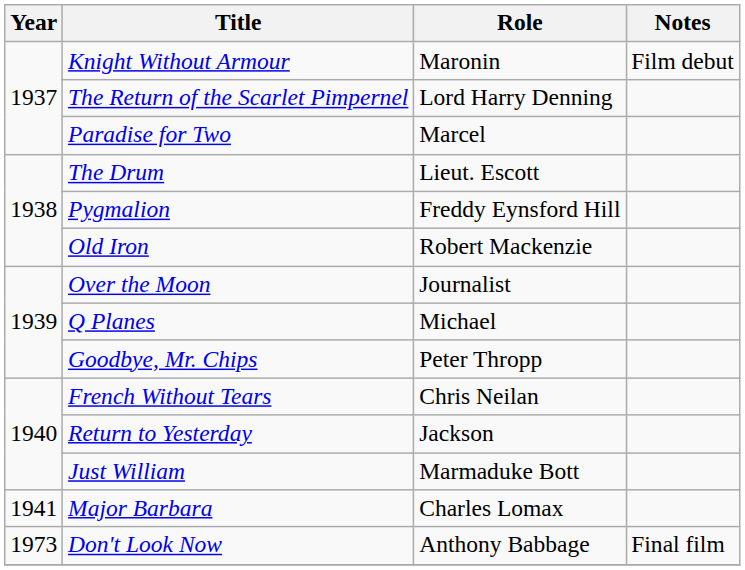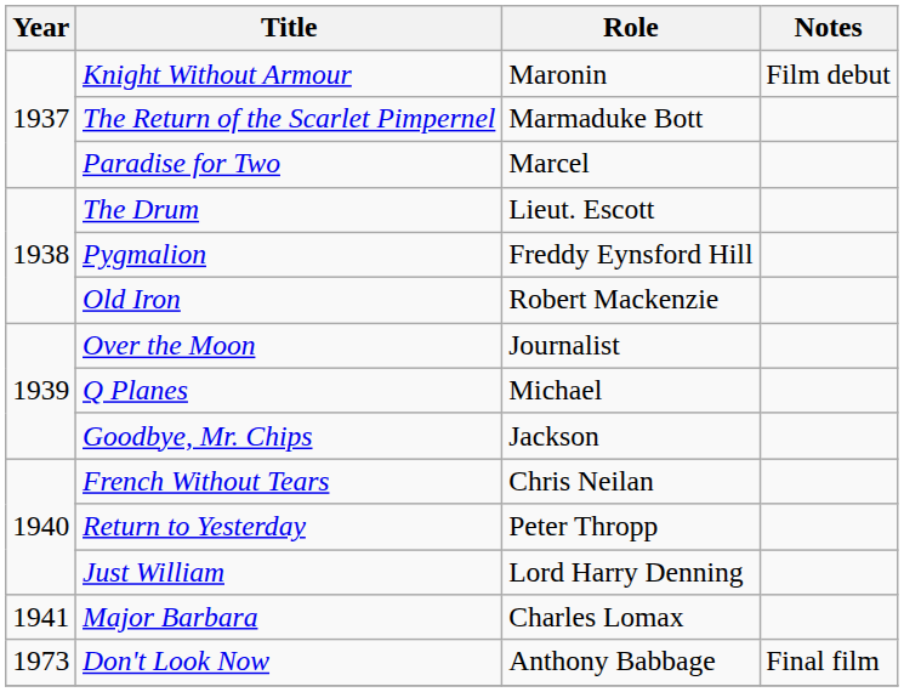 <table class="wikitable">
 <tr>
 <th>Year</th>
 <th>Title</th>
 <th>Role</th>
 <th>Notes</th>
 </tr>
 <tr>
 <td rowspan=3>1937</td>
 <td><em><a href='#'>Knight Without Armour</a></em></td>
 <td>Maronin</td>
 <td>Film debut</td>
 </tr>
 <tr>
 <td><em><a href='#'>The Return of the Scarlet Pimpernel</a></em></td>
-<td>Lord Harry Denning</td>
+<td>Marmaduke Bott</td>
 <td></td>
 </tr>
 <tr>
 <td><em><a href='#'>Paradise for Two</a></em></td>
 <td>Marcel</td>
 <td></td>
 </tr>
 <tr>
 <td rowspan=3>1938</td>
 <td><em><a href='#'>The Drum</a></em></td>
 <td>Lieut. Escott</td>
 <td></td>
 </tr>
 <tr>
 <td><em><a href='#'>Pygmalion</a></em></td>
 <td>Freddy Eynsford Hill</td>
 <td></td>
 </tr>
 <tr>
 <td><em><a href='#'>Old Iron</a></em></td>
 <td>Robert Mackenzie</td>
 <td></td>
 </tr>
 <tr>
 <td rowspan=3>1939</td>
 <td><em><a href='#'>Over the Moon</a></em></td>
 <td>Journalist</td>
 <td></td>
 </tr>
 <tr>
 <td><em><a href='#'>Q Planes</a></em></td>
 <td>Michael</td>
 <td></td>
 </tr>
 <tr>
 <td><em><a href='#'>Goodbye, Mr. Chips</a></em></td>
-<td>Peter Thropp</td>
+<td>Jackson</td>
 <td></td>
 </tr>
 <tr>
 <td rowspan=3>1940</td>
 <td><em><a href='#'>French Without Tears</a></em></td>
 <td>Chris Neilan</td>
 <td></td>
 </tr>
 <tr>
 <td><em><a href='#'>Return to Yesterday</a></em></td>
-<td>Jackson</td>
+<td>Peter Thropp</td>
 <td></td>
 </tr>
 <tr>
 <td><em><a href='#'>Just William</a></em></td>
-<td>Marmaduke Bott</td>
+<td>Lord Harry Denning</td>
 <td></td>
 </tr>
 <tr>
 <td>1941</td>
 <td><em><a href='#'>Major Barbara</a></em></td>
 <td>Charles Lomax</td>
 <td></td>
 </tr>
 <tr>
 <td>1973</td>
 <td><em><a href='#'>Don't Look Now</a></em></td>
 <td>Anthony Babbage</td>
 <td>Final film</td>
 </tr>
 <tr>
 </tr>
 </table>
